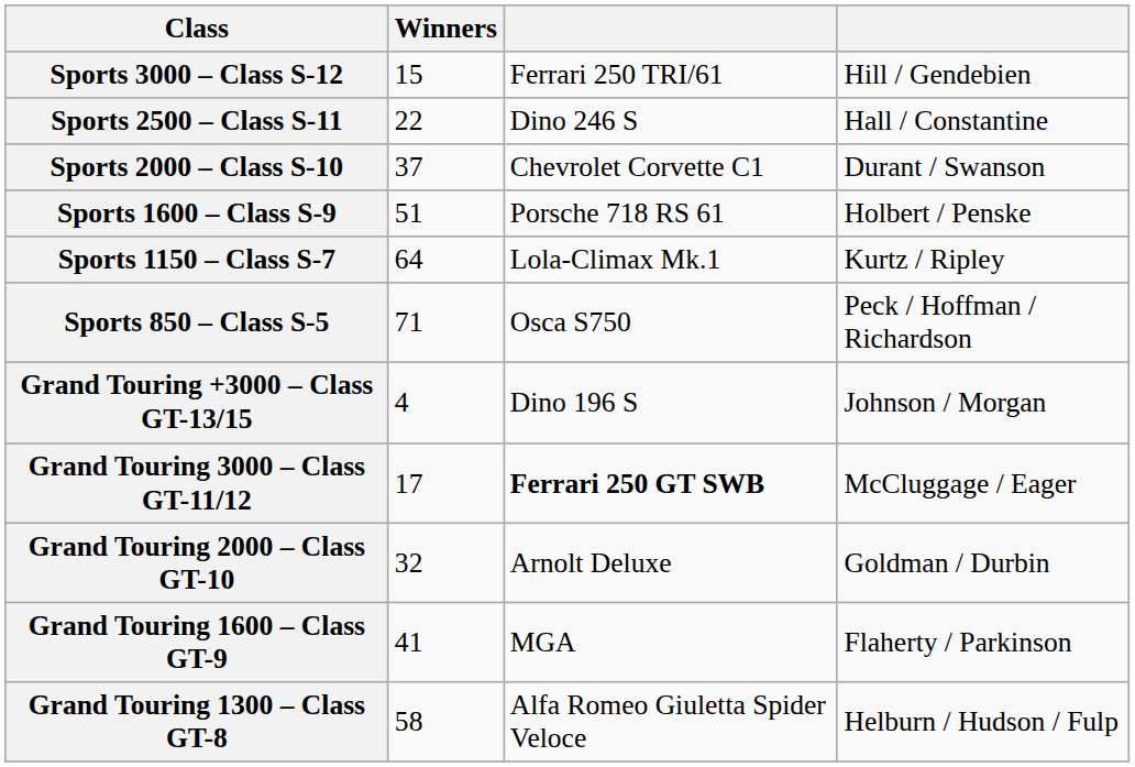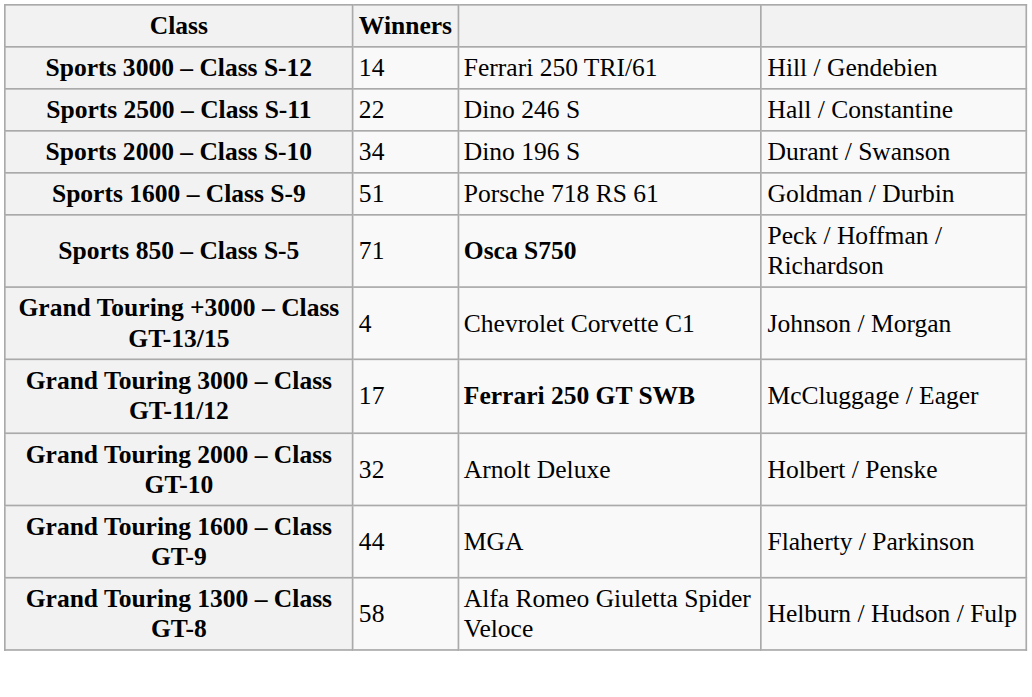 <table class="wikitable" style="font-size: 95%">
 <tr>
 <th>Class</th>
 <th>Winners</th>
 <th></th>
 <th></th>
 </tr>
 <tr>
 <th>Sports 3000 – Class S-12</th>
-<td>15</td>
+<td>14</td>
 <td>Ferrari 250 TRI/61</td>
 <td>Hill / Gendebien</td>
 </tr>
 <tr>
 <th>Sports 2500 – Class S-11</th>
 <td>22</td>
 <td>Dino 246 S</td>
 <td>Hall / Constantine</td>
 </tr>
 <tr>
 <th>Sports 2000 – Class S-10</th>
-<td>37</td>
-<td>Chevrolet Corvette C1</td>
+<td>34</td>
+<td>Dino 196 S</td>
 <td>Durant / Swanson</td>
 </tr>
 <tr>
 <th>Sports 1600 – Class S-9</th>
 <td>51</td>
 <td>Porsche 718 RS 61</td>
-<td>Holbert / Penske</td>
-</tr>
-<tr>
-<th>Sports 1150 – Class S-7</th>
-<td>64</td>
-<td>Lola-Climax Mk.1</td>
-<td>Kurtz / Ripley</td>
+<td>Goldman / Durbin</td>
 </tr>
 <tr>
 <th>Sports 850 – Class S-5</th>
 <td>71</td>
-<td>Osca S750</td>
+<td><strong>Osca S750</strong></td>
 <td>Peck / Hoffman / Richardson</td>
 </tr>
 <tr>
 <th>Grand Touring +3000 – Class GT-13/15</th>
 <td>4</td>
-<td>Dino 196 S</td>
+<td>Chevrolet Corvette C1</td>
 <td>Johnson / Morgan</td>
 </tr>
 <tr>
 <th>Grand Touring 3000 – Class GT-11/12</th>
 <td>17</td>
 <td><strong>Ferrari 250 GT SWB</strong></td>
 <td>McCluggage / Eager</td>
 </tr>
 <tr>
 <th>Grand Touring 2000 – Class GT-10</th>
 <td>32</td>
 <td>Arnolt Deluxe</td>
-<td>Goldman / Durbin</td>
+<td>Holbert / Penske</td>
 </tr>
 <tr>
 <th>Grand Touring 1600 – Class GT-9</th>
-<td>41</td>
+<td>44</td>
 <td>MGA</td>
 <td>Flaherty / Parkinson</td>
 </tr>
 <tr>
 <th>Grand Touring 1300 – Class GT-8</th>
 <td>58</td>
 <td>Alfa Romeo Giuletta Spider Veloce</td>
 <td>Helburn / Hudson / Fulp</td>
 </tr>
 </table>
